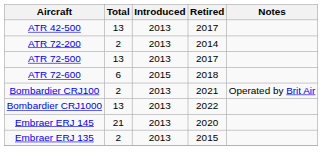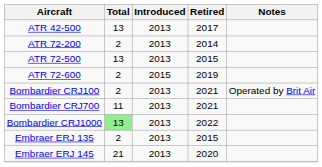 <table class="wikitable" style="margin:0.5em auto; text-align:center">
 <tr>
 <th>Aircraft</th>
 <th>Total</th>
 <th>Introduced</th>
 <th>Retired</th>
 <th>Notes</th>
 </tr>
 <tr>
 <td><a href='#'>ATR 42-500</a></td>
 <td>13</td>
 <td>2013</td>
 <td>2017</td>
 <td></td>
 </tr>
 <tr>
 <td><a href='#'>ATR 72-200</a></td>
 <td>2</td>
 <td>2013</td>
 <td>2014</td>
 <td></td>
 </tr>
 <tr>
 <td><a href='#'>ATR 72-500</a></td>
 <td>13</td>
 <td>2013</td>
-<td>2017</td>
+<td>2015</td>
 <td></td>
 </tr>
 <tr>
 <td><a href='#'>ATR 72-600</a></td>
-<td>6</td>
+<td>2</td>
 <td>2015</td>
-<td>2018</td>
+<td>2019</td>
 <td></td>
 </tr>
 <tr>
 <td><a href='#'>Bombardier CRJ100</a></td>
 <td>2</td>
 <td>2013</td>
 <td>2021</td>
 <td>Operated by <a href='#'>Brit Air</a></td>
 </tr>
 <tr>
+<td><a href='#'>Bombardier CRJ700</a></td>
+<td>11</td>
+<td>2013</td>
+<td>2021</td>
+<td></td>
+</tr>
+<tr>
 <td><a href='#'>Bombardier CRJ1000</a></td>
-<td>13</td>
+<td style="background: lightgreen;">13</td>
 <td>2013</td>
 <td>2022</td>
+<td></td>
+</tr>
+<tr>
+<td><a href='#'>Embraer ERJ 135</a></td>
+<td>2</td>
+<td>2013</td>
+<td>2015</td>
 <td></td>
 </tr>
 <tr>
 <td><a href='#'>Embraer ERJ 145</a></td>
 <td>21</td>
 <td>2013</td>
 <td>2020</td>
 <td></td>
 </tr>
 <tr>
-<td><a href='#'>Embraer ERJ 135</a></td>
-<td>2</td>
-<td>2013</td>
-<td>2015</td>
-<td></td>
-</tr>
-<tr>
 </tr>
 </table>
